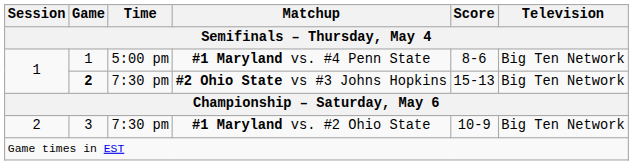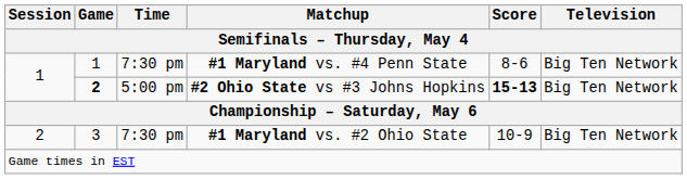 <table class="wikitable" style="font-size: 95%">
 <tr>
 <th>Session</th>
 <th>Game</th>
 <th>Time</th>
 <th>Matchup</th>
 <th>Score</th>
 <th>Television</th>
 </tr>
 <tr>
 <th colspan=6>Semifinals – Thursday, May 4</th>
 </tr>
 <tr>
 <td rowspan=2 align=center>1</td>
 <td align=center>1</td>
-<td align=right>5:00 pm</td>
+<td align=right>7:30 pm</td>
 <td align=center><strong>#1 Maryland</strong> vs. #4 Penn State</td>
 <td align=center>8-6</td>
 <td rowspan=1 align=center>Big Ten Network</td>
 </tr>
 <tr>
 <td align=center><strong>2</strong></td>
-<td align=right>7:30 pm</td>
+<td align=right>5:00 pm</td>
 <td align=center><strong>#2 Ohio State</strong> vs #3 Johns Hopkins</td>
-<td align=center>15-13</td>
+<td align=center><strong>15-13</strong></td>
 <td rowspan=1 align=center>Big Ten Network</td>
 </tr>
 <tr>
 <th colspan=6>Championship – Saturday, May 6</th>
 </tr>
 <tr>
 <td rowspan=1 align=center>2</td>
 <td align=center>3</td>
 <td align=right>7:30 pm</td>
 <td align=center><strong>#1 Maryland</strong> vs. #2 Ohio State</td>
 <td align=center>10-9</td>
 <td rowspan=1 align=center>Big Ten Network</td>
 </tr>
 <tr>
 <td colspan=6><small>Game times in <a href='#'>EST</a></small></td>
 </tr>
 </table>
